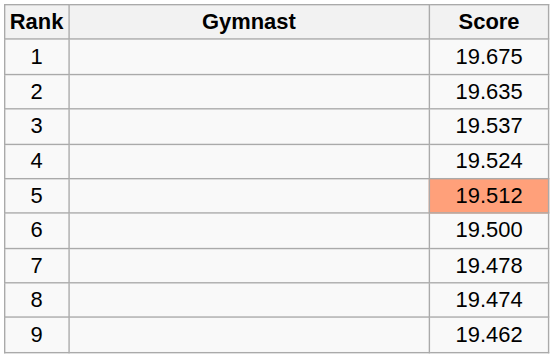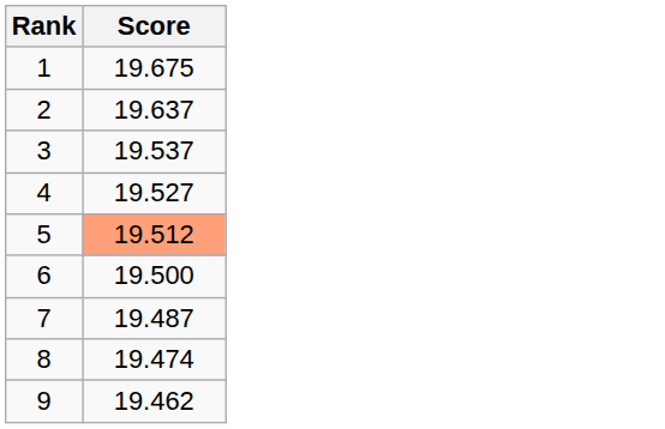 <table class="wikitable" style="text-align:center">
 <tr>
 <th>Rank</th>
-<th style="width:16em">Gymnast</th>
 <th style="width:5em">Score</th>
 </tr>
 <tr>
 <td>1</td>
-<td align=left></td>
 <td>19.675</td>
 </tr>
 <tr>
 <td>2</td>
-<td align=left></td>
-<td>19.635</td>
+<td>19.637</td>
 </tr>
 <tr>
 <td>3</td>
-<td align=left></td>
 <td>19.537</td>
 </tr>
 <tr>
 <td>4</td>
-<td align=left></td>
-<td>19.524</td>
+<td>19.527</td>
 </tr>
 <tr>
 <td>5</td>
-<td align=left></td>
 <td style="background: lightsalmon;">19.512</td>
 </tr>
 <tr>
 <td>6</td>
-<td align=left></td>
 <td>19.500</td>
 </tr>
 <tr>
 <td>7</td>
-<td align=left></td>
-<td>19.478</td>
+<td>19.487</td>
 </tr>
 <tr>
 <td>8</td>
-<td align=left></td>
 <td>19.474</td>
 </tr>
 <tr>
 <td>9</td>
-<td align=left></td>
 <td>19.462</td>
 </tr>
 </table>
